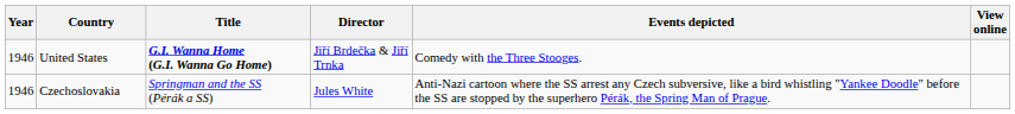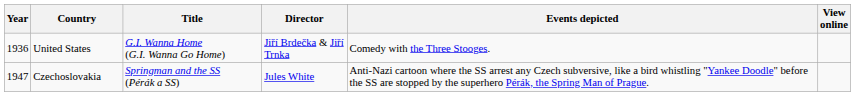 <table class="wikitable" width="100%">
 <tr>
 <th>Year</th>
 <th width=130>Country</th>
 <th width=200>Title</th>
 <th width=120>Director</th>
 <th>Events depicted</th>
 <th>View<br>online</th>
 </tr>
 <tr>
-<td>1946</td>
+<td>1936</td>
 <td>United States</td>
-<td><strong><em><a href='#'>G.I. Wanna Home</a></em><br>(<em>G.I. Wanna Go Home</em>)</strong></td>
+<td><em><a href='#'>G.I. Wanna Home</a></em><br>(<em>G.I. Wanna Go Home</em>)</td>
 <td><a href='#'>Jiří Brdečka</a> & <a href='#'>Jiří Trnka</a></td>
 <td>Comedy with <a href='#'>the Three Stooges</a>.</td>
 <td></td>
 </tr>
 <tr>
-<td>1946</td>
+<td>1947</td>
 <td>Czechoslovakia</td>
 <td><em><a href='#'>Springman and the SS</a></em><br>(<em>Pérák a SS</em>)</td>
 <td><a href='#'>Jules White</a></td>
 <td>Anti-Nazi cartoon where the SS arrest any Czech subversive, like a bird whistling "<a href='#'>Yankee Doodle</a>" before the SS are stopped by the superhero <a href='#'>Pérák, the Spring Man of Prague</a>.</td>
 <td></td>
 </tr>
 </table>
